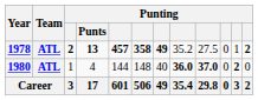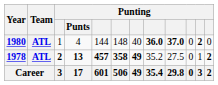 <table class=wikitable style="text-align:center;">
 <tr>
 <th rowspan="2">Year</th>
 <th rowspan="2">Team</th>
 <th colspan="10">Punting</th>
 </tr>
 <tr>
 <th></th>
 <th>Punts</th>
 <th></th>
 <th></th>
 <th></th>
 <th></th>
 <th></th>
 <th></th>
 <th></th>
 <th></th>
 </tr>
 <tr>
+<th><a href='#'>1980</a></th>
+<th><a href='#'>ATL</a></th>
+<td>1</td>
+<td>4</td>
+<td>144</td>
+<td>148</td>
+<td>40</td>
+<td><strong>36.0</strong></td>
+<td><strong>37.0</strong></td>
+<td>0</td>
+<td><strong>2</strong></td>
+<td>0</td>
+</tr>
+<tr>
 <th><a href='#'>1978</a></th>
 <th><a href='#'>ATL</a></th>
 <td><strong>2</strong></td>
 <td><strong>13</strong></td>
 <td><strong>457</strong></td>
 <td><strong>358</strong></td>
 <td><strong>49</strong></td>
 <td>35.2</td>
 <td>27.5</td>
 <td>0</td>
 <td>1</td>
 <td><strong>2</strong></td>
-</tr>
-<tr>
-<th><a href='#'>1980</a></th>
-<th><a href='#'>ATL</a></th>
-<td>1</td>
-<td>4</td>
-<td>144</td>
-<td>148</td>
-<td>40</td>
-<td><strong>36.0</strong></td>
-<td><strong>37.0</strong></td>
-<td>0</td>
-<td><strong>2</strong></td>
-<td>0</td>
 </tr>
 <tr>
 <th colspan="2">Career</th>
 <th>3</th>
 <th>17</th>
 <th>601</th>
 <th>506</th>
 <th>49</th>
 <th>35.4</th>
 <th>29.8</th>
 <th>0</th>
 <th>3</th>
 <th>2</th>
 </tr>
 </table>
